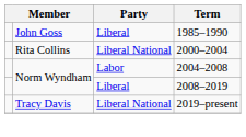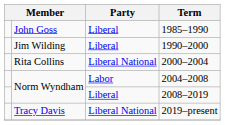 <table class="wikitable">
 <tr>
 <th colspan="2">Member</th>
 <th>Party</th>
 <th>Term</th>
 </tr>
 <tr>
 <td> </td>
 <td><a href='#'>John Goss</a></td>
 <td><a href='#'>Liberal</a></td>
 <td>1985–1990</td>
+</tr>
+<tr>
+<td> </td>
+<td>Jim Wilding</td>
+<td><a href='#'>Liberal</a></td>
+<td>1990–2000</td>
 </tr>
 <tr>
 <td> </td>
 <td>Rita Collins</td>
 <td><a href='#'>Liberal National</a></td>
 <td>2000–2004</td>
 </tr>
 <tr>
 <td> </td>
 <td rowspan="2">Norm Wyndham</td>
 <td><a href='#'>Labor</a></td>
 <td>2004–2008</td>
 </tr>
 <tr>
 <td> </td>
 <td><a href='#'>Liberal</a></td>
 <td>2008–2019</td>
 </tr>
 <tr>
 <td> </td>
 <td><a href='#'>Tracy Davis</a></td>
 <td><a href='#'>Liberal National</a></td>
 <td>2019–present</td>
 </tr>
 <tr>
 </tr>
 </table>
